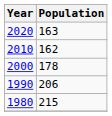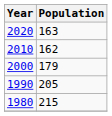 <table class="wikitable">
 <tr>
 <th>Year</th>
 <th>Population</th>
 </tr>
 <tr>
 <td><a href='#'>2020</a></td>
 <td>163</td>
 </tr>
 <tr>
 <td><a href='#'>2010</a></td>
 <td>162</td>
 </tr>
 <tr>
 <td><a href='#'>2000</a></td>
-<td>178</td>
+<td>179</td>
 </tr>
 <tr>
 <td><a href='#'>1990</a></td>
-<td>206</td>
+<td>205</td>
 </tr>
 <tr>
 <td><a href='#'>1980</a></td>
 <td>215</td>
 </tr>
 <tr>
 </tr>
 </table>
